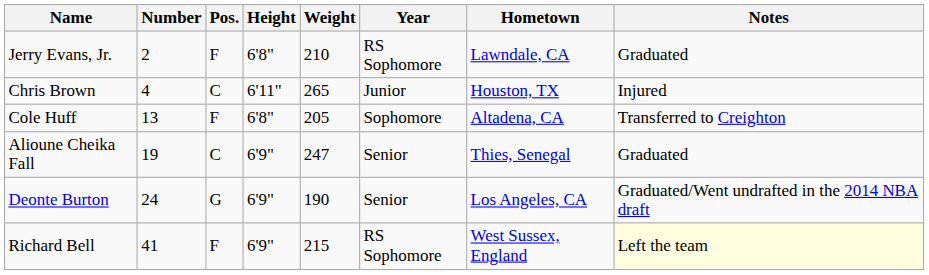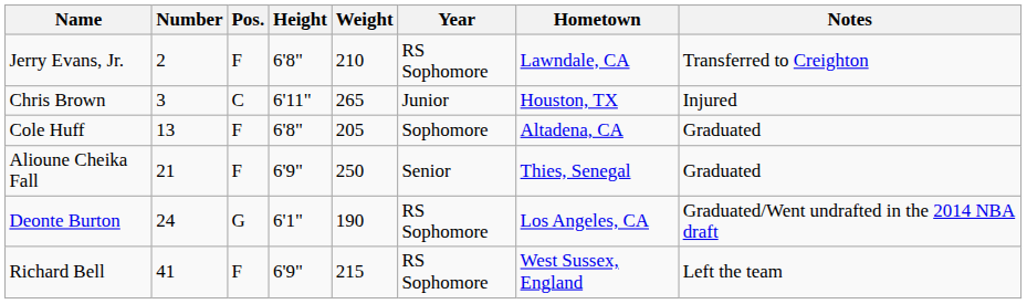 <table class="wikitable sortable" border="1">
 <tr>
 <th>Name</th>
 <th>Number</th>
 <th>Pos.</th>
 <th>Height</th>
 <th>Weight</th>
 <th>Year</th>
 <th>Hometown</th>
 <th class="unsortable">Notes</th>
 </tr>
 <tr>
 <td>Jerry Evans, Jr.</td>
 <td>2</td>
 <td>F</td>
 <td>6'8"</td>
 <td>210</td>
 <td>RS Sophomore</td>
 <td><a href='#'>Lawndale, CA</a></td>
-<td>Graduated</td>
+<td>Transferred to <a href='#'>Creighton</a></td>
 </tr>
 <tr>
 <td>Chris Brown</td>
-<td>4</td>
+<td>3</td>
 <td>C</td>
 <td>6'11"</td>
 <td>265</td>
 <td>Junior</td>
 <td><a href='#'>Houston, TX</a></td>
 <td>Injured</td>
 </tr>
 <tr>
 <td>Cole Huff</td>
 <td>13</td>
 <td>F</td>
 <td>6'8"</td>
 <td>205</td>
 <td>Sophomore</td>
 <td><a href='#'>Altadena, CA</a></td>
-<td>Transferred to <a href='#'>Creighton</a></td>
+<td>Graduated</td>
 </tr>
 <tr>
 <td>Alioune Cheika Fall</td>
-<td>19</td>
-<td>C</td>
+<td>21</td>
+<td>F</td>
 <td>6'9"</td>
-<td>247</td>
+<td>250</td>
 <td>Senior</td>
 <td><a href='#'>Thies, Senegal</a></td>
 <td>Graduated</td>
 </tr>
 <tr>
 <td><a href='#'>Deonte Burton</a></td>
 <td>24</td>
 <td>G</td>
-<td>6'9"</td>
+<td>6'1"</td>
 <td>190</td>
-<td>Senior</td>
+<td>RS Sophomore</td>
 <td><a href='#'>Los Angeles, CA</a></td>
 <td>Graduated/Went undrafted in the <a href='#'>2014 NBA draft</a></td>
 </tr>
 <tr>
 <td>Richard Bell</td>
 <td>41</td>
 <td>F</td>
 <td>6'9"</td>
 <td>215</td>
 <td>RS Sophomore</td>
 <td><a href='#'>West Sussex, England</a></td>
-<td style="background: lightyellow;">Left the team</td>
+<td>Left the team</td>
 </tr>
 </table>
